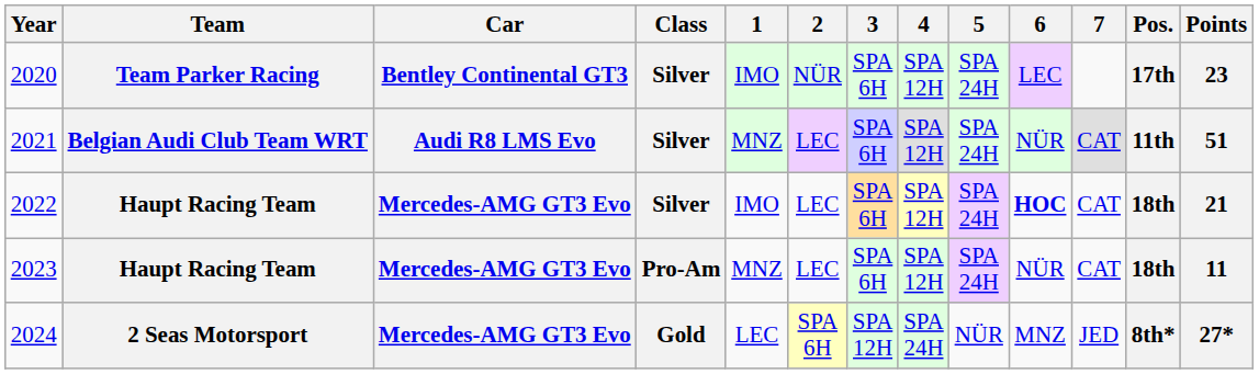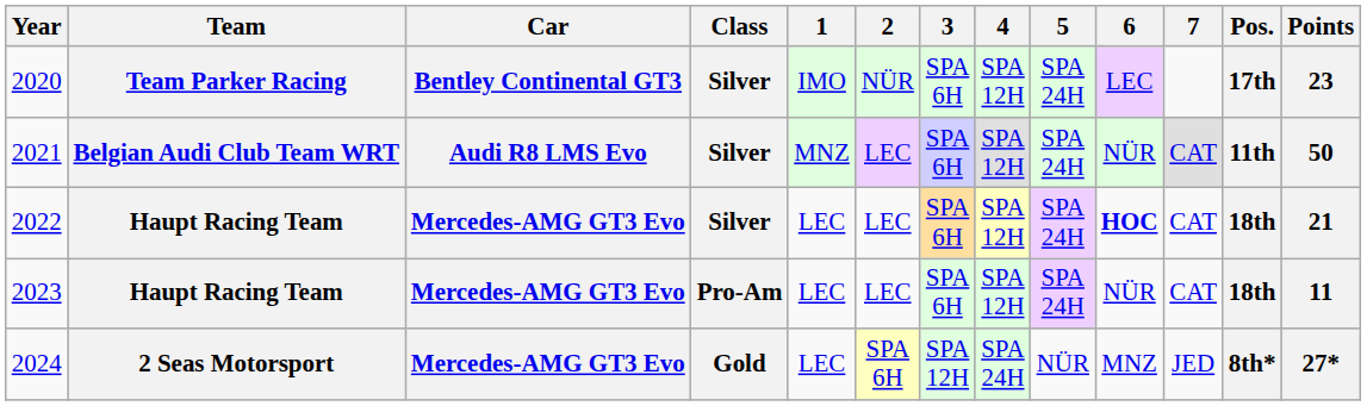 <table class="wikitable" border="1" style="text-align:center; font-size:85%;">
 <tr>
 <th>Year</th>
 <th>Team</th>
 <th>Car</th>
 <th>Class</th>
 <th>1</th>
 <th>2</th>
 <th>3</th>
 <th>4</th>
 <th>5</th>
 <th>6</th>
 <th>7</th>
 <th>Pos.</th>
 <th>Points</th>
 </tr>
 <tr>
 <td><a href='#'>2020</a></td>
 <th nowrap><a href='#'>Team Parker Racing</a></th>
 <th nowrap><a href='#'>Bentley Continental GT3</a></th>
 <th>Silver</th>
 <td style="background:#DFFFDF;"><a href='#'>IMO</a><br></td>
 <td style="background:#DFFFDF;"><a href='#'>NÜR</a><br></td>
 <td style="background:#DFFFDF;"><a href='#'>SPA<br>6H</a><br></td>
 <td style="background:#DFFFDF;"><a href='#'>SPA<br>12H</a><br></td>
 <td style="background:#DFFFDF;"><a href='#'>SPA<br>24H</a><br></td>
 <td style="background:#EFCFFF;"><a href='#'>LEC</a><br></td>
 <td></td>
 <th>17th</th>
 <th>23</th>
 </tr>
 <tr>
 <td><a href='#'>2021</a></td>
 <th nowrap><a href='#'>Belgian Audi Club Team WRT</a></th>
 <th nowrap><a href='#'>Audi R8 LMS Evo</a></th>
 <th>Silver</th>
 <td style="background:#DFFFDF;"><a href='#'>MNZ</a><br></td>
 <td style="background:#EFCFFF;"><a href='#'>LEC</a><br></td>
 <td style="background:#CFCFFF;"><a href='#'>SPA<br>6H</a><br></td>
 <td style="background:#DFDFDF;"><a href='#'>SPA<br>12H</a><br></td>
 <td style="background:#DFFFDF;"><a href='#'>SPA<br>24H</a><br></td>
 <td style="background:#DFFFDF;"><a href='#'>NÜR</a><br></td>
 <td style="background:#DFDFDF;"><a href='#'>CAT</a><br></td>
 <th>11th</th>
-<th>51</th>
+<th>50</th>
 </tr>
 <tr>
 <td><a href='#'>2022</a></td>
 <th>Haupt Racing Team</th>
 <th><a href='#'>Mercedes-AMG GT3 Evo</a></th>
 <th>Silver</th>
-<td><a href='#'>IMO</a></td>
+<td><a href='#'>LEC</a></td>
 <td><a href='#'>LEC</a></td>
 <td style="background:#FFDF9F;"><a href='#'>SPA<br>6H</a><br></td>
 <td style="background:#FFFFBF;"><a href='#'>SPA<br>12H</a><br></td>
 <td style="background:#EFCFFF;"><a href='#'>SPA<br>24H</a><br></td>
 <td><strong><a href='#'>HOC</a></strong></td>
 <td><a href='#'>CAT</a></td>
 <th>18th</th>
 <th>21</th>
 </tr>
 <tr>
 <td><a href='#'>2023</a></td>
 <th>Haupt Racing Team</th>
 <th><a href='#'>Mercedes-AMG GT3 Evo</a></th>
 <th>Pro-Am</th>
-<td><a href='#'>MNZ</a></td>
+<td><a href='#'>LEC</a></td>
 <td><a href='#'>LEC</a></td>
 <td style="background:#DFFFDF;"><a href='#'>SPA<br>6H</a><br></td>
 <td style="background:#DFFFDF;"><a href='#'>SPA<br>12H</a><br></td>
 <td style="background:#EFCFFF;"><a href='#'>SPA<br>24H</a><br></td>
 <td><a href='#'>NÜR</a></td>
 <td><a href='#'>CAT</a></td>
 <th>18th</th>
 <th>11</th>
 </tr>
 <tr>
 <td><a href='#'>2024</a></td>
 <th>2 Seas Motorsport</th>
 <th><a href='#'>Mercedes-AMG GT3 Evo</a></th>
 <th>Gold</th>
 <td><a href='#'>LEC</a></td>
 <td style="background:#FFFFBF;"><a href='#'>SPA<br>6H</a><br></td>
 <td style="background:#DFFFDF;"><a href='#'>SPA<br>12H</a><br></td>
 <td style="background:#DFFFDF;"><a href='#'>SPA<br>24H</a><br></td>
 <td><a href='#'>NÜR</a></td>
 <td><a href='#'>MNZ</a></td>
 <td><a href='#'>JED</a></td>
 <th>8th*</th>
 <th>27*</th>
 </tr>
 </table>
